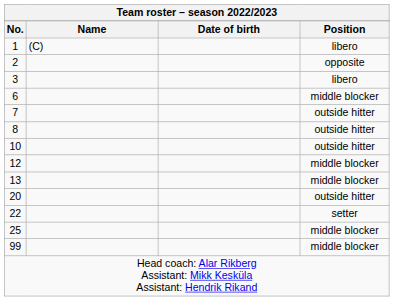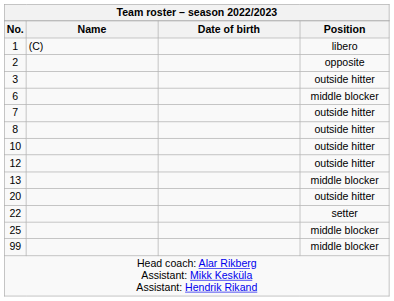 <table class="wikitable collapsible collapsed sortable" style="font-size:100%; text-align:center;">
 <tr>
 <th colspan=6>Team roster – season 2022/2023</th>
 </tr>
 <tr>
 </tr>
 <tr>
 <th>No.</th>
 <th style="width:12em">Name</th>
 <th style="width:13em">Date of birth</th>
 <th style="width:8em">Position</th>
 </tr>
 <tr ->
 <td>1</td>
 <td align=left>  (C)</td>
 <td align=right></td>
 <td>libero</td>
 </tr>
 <tr>
 <td>2</td>
 <td align=left> </td>
 <td align=right></td>
 <td>opposite</td>
 </tr>
 <tr>
 <td>3</td>
 <td align=left> </td>
 <td align=right></td>
-<td>libero</td>
+<td>outside hitter</td>
 </tr>
 <tr>
 <td>6</td>
 <td align=left> </td>
 <td align=right></td>
 <td>middle blocker</td>
 </tr>
 <tr>
 <td>7</td>
 <td align=left> </td>
 <td align=right></td>
 <td>outside hitter</td>
 </tr>
 <tr>
 <td>8</td>
 <td align=left> </td>
 <td align=right></td>
 <td>outside hitter</td>
 </tr>
 <tr>
 <td>10</td>
 <td align=left> </td>
 <td align=right></td>
 <td>outside hitter</td>
 </tr>
 <tr>
 <td>12</td>
 <td align=left> </td>
 <td align=right></td>
-<td>middle blocker</td>
+<td>outside hitter</td>
 </tr>
 <tr>
 <td>13</td>
 <td align=left> </td>
 <td align=right></td>
 <td>middle blocker</td>
 </tr>
 <tr>
 <td>20</td>
 <td align=left> </td>
 <td align=right></td>
 <td>outside hitter</td>
 </tr>
 <tr>
 <td>22</td>
 <td align=left> </td>
 <td align=right></td>
 <td>setter</td>
 </tr>
 <tr>
 <td>25</td>
 <td align=left> </td>
 <td align=right></td>
 <td>middle blocker</td>
 </tr>
 <tr>
 <td>99</td>
 <td align=left> </td>
 <td align=right></td>
 <td>middle blocker</td>
 </tr>
 <tr>
 <td colspan=4>Head coach:   <a href='#'>Alar Rikberg</a><br>Assistant:  <a href='#'>Mikk Kesküla</a><br>Assistant:  <a href='#'>Hendrik Rikand</a></td>
 </tr>
 </table>
